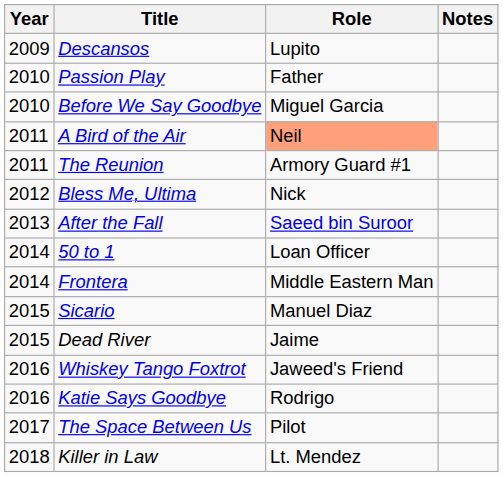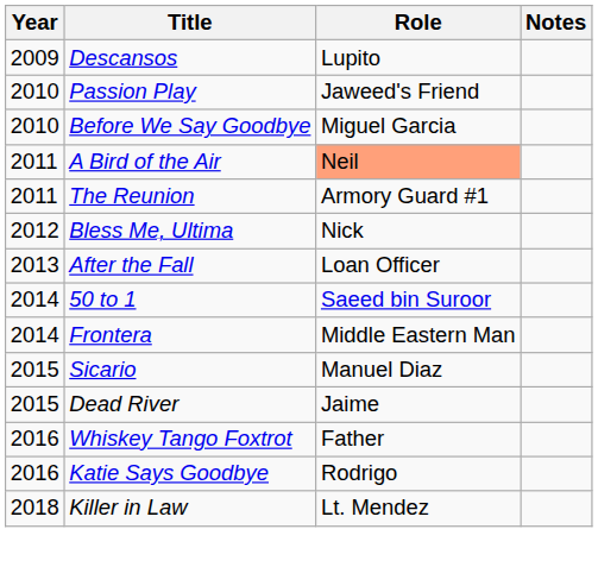 <table class="wikitable sortable">
 <tr>
 <th>Year</th>
 <th>Title</th>
 <th>Role</th>
 <th>Notes</th>
 </tr>
 <tr>
 <td>2009</td>
 <td><em><a href='#'>Descansos</a></em></td>
 <td>Lupito</td>
 <td></td>
 </tr>
 <tr>
 <td>2010</td>
 <td><a href='#'><em>Passion Play</em></a></td>
-<td>Father</td>
+<td>Jaweed's Friend</td>
 <td></td>
 </tr>
 <tr>
 <td>2010</td>
 <td><em><a href='#'>Before We Say Goodbye</a></em></td>
 <td>Miguel Garcia</td>
 <td></td>
 </tr>
 <tr>
 <td>2011</td>
 <td><em><a href='#'>A Bird of the Air</a></em></td>
 <td style="background: lightsalmon;">Neil</td>
 <td></td>
 </tr>
 <tr>
 <td>2011</td>
 <td><a href='#'><em>The Reunion</em></a></td>
 <td>Armory Guard #1</td>
 <td></td>
 </tr>
 <tr>
 <td>2012</td>
 <td><a href='#'><em>Bless Me, Ultima</em></a></td>
 <td>Nick</td>
 <td></td>
 </tr>
 <tr>
 <td>2013</td>
 <td><a href='#'><em>After the Fall</em></a></td>
-<td><a href='#'>Saeed bin Suroor</a></td>
+<td>Loan Officer</td>
 <td></td>
 </tr>
 <tr>
 <td>2014</td>
 <td><em><a href='#'>50 to 1</a></em></td>
-<td>Loan Officer</td>
+<td><a href='#'>Saeed bin Suroor</a></td>
 <td></td>
 </tr>
 <tr>
 <td>2014</td>
 <td><a href='#'><em>Frontera</em></a></td>
 <td>Middle Eastern Man</td>
 <td></td>
 </tr>
 <tr>
 <td>2015</td>
 <td><a href='#'><em>Sicario</em></a></td>
 <td>Manuel Diaz</td>
 <td></td>
 </tr>
 <tr>
 <td>2015</td>
 <td><em>Dead River</em></td>
 <td>Jaime</td>
 <td></td>
 </tr>
 <tr>
 <td>2016</td>
 <td><a href='#'><em>Whiskey Tango Foxtrot</em></a></td>
-<td>Jaweed's Friend</td>
+<td>Father</td>
 <td></td>
 </tr>
 <tr>
 <td>2016</td>
 <td><em><a href='#'>Katie Says Goodbye</a></em></td>
 <td>Rodrigo</td>
 <td></td>
 </tr>
 <tr>
-<td>2017</td>
-<td><a href='#'><em>The Space Between Us</em></a></td>
-<td>Pilot</td>
-<td></td>
-</tr>
-<tr>
 <td>2018</td>
 <td><em>Killer in Law</em></td>
 <td>Lt. Mendez</td>
 <td></td>
 </tr>
 </table>
